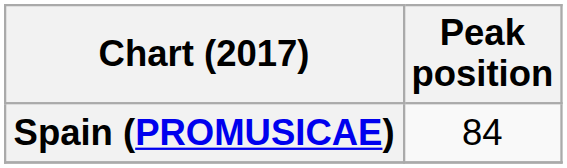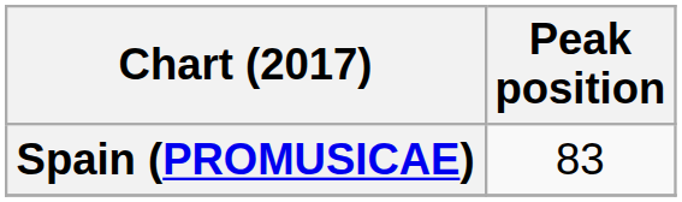 <table class="wikitable sortable plainrowheaders" style="text-align:center">
 <tr>
 <th scope="col">Chart (2017)</th>
 <th scope="col">Peak<br>position</th>
 </tr>
 <tr>
 <th scope="row">Spain (<a href='#'>PROMUSICAE</a>)</th>
-<td>84</td>
+<td>83</td>
 </tr>
 <tr>
 </tr>
 </table>
